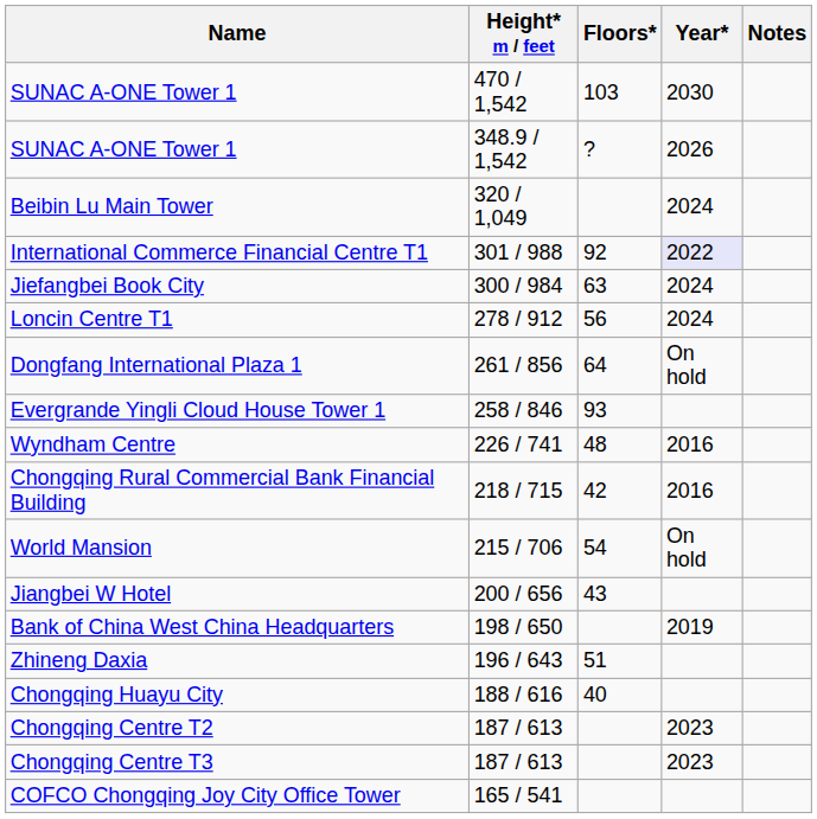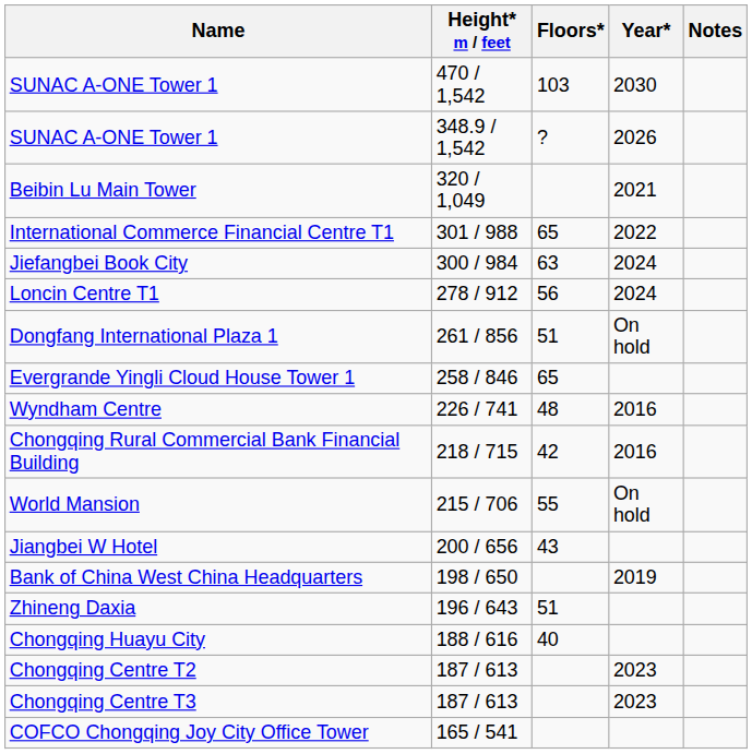 <table class="wikitable sortable">
 <tr>
 <th>Name</th>
 <th width="75px">Height*<br><small><a href='#'>m</a> / <a href='#'>feet</a></small></th>
 <th>Floors*</th>
 <th>Year*</th>
 <th class="unsortable">Notes</th>
 </tr>
 <tr>
 <td><a href='#'>SUNAC A-ONE Tower 1</a></td>
 <td>470 / 1,542</td>
 <td>103</td>
 <td>2030</td>
 <td></td>
 </tr>
 <tr>
 <td><a href='#'>SUNAC A-ONE Tower 1</a></td>
 <td>348.9 / 1,542</td>
 <td>?</td>
 <td>2026</td>
 <td></td>
 </tr>
 <tr>
 <td><a href='#'>Beibin Lu Main Tower</a></td>
 <td>320 / 1,049</td>
 <td></td>
-<td>2024</td>
+<td>2021</td>
 <td></td>
 </tr>
 <tr>
 <td><a href='#'>International Commerce Financial Centre T1</a></td>
 <td>301 / 988</td>
-<td>92</td>
-<td style="background: lavender;">2022</td>
+<td>65</td>
+<td>2022</td>
 <td></td>
 </tr>
 <tr>
 <td><a href='#'>Jiefangbei Book City</a></td>
 <td>300 / 984</td>
 <td>63</td>
 <td>2024</td>
 <td></td>
 </tr>
 <tr>
 <td><a href='#'>Loncin Centre T1</a></td>
 <td>278 / 912</td>
 <td>56</td>
 <td>2024</td>
 <td></td>
 </tr>
 <tr>
 <td><a href='#'>Dongfang International Plaza 1</a></td>
 <td>261 / 856</td>
-<td>64</td>
+<td>51</td>
 <td>On hold</td>
 <td></td>
 </tr>
 <tr>
 <td><a href='#'>Evergrande Yingli Cloud House Tower 1</a></td>
 <td>258 / 846</td>
-<td>93</td>
+<td>65</td>
 <td></td>
 <td></td>
 </tr>
 <tr>
 <td><a href='#'>Wyndham Centre</a></td>
 <td>226 / 741</td>
 <td>48</td>
 <td>2016</td>
 <td></td>
 </tr>
 <tr>
 <td><a href='#'>Chongqing Rural Commercial Bank Financial Building</a></td>
 <td>218 / 715</td>
 <td>42</td>
 <td>2016</td>
 <td></td>
 </tr>
 <tr>
 <td><a href='#'>World Mansion</a></td>
 <td>215 / 706</td>
-<td>54</td>
+<td>55</td>
 <td>On hold</td>
 <td></td>
 </tr>
 <tr>
 <td><a href='#'>Jiangbei W Hotel</a></td>
 <td>200 / 656</td>
 <td>43</td>
 <td></td>
 <td></td>
 </tr>
 <tr>
 <td><a href='#'>Bank of China West China Headquarters</a></td>
 <td>198 / 650</td>
 <td></td>
 <td>2019</td>
 <td></td>
 </tr>
 <tr>
 <td><a href='#'>Zhineng Daxia</a></td>
 <td>196 / 643</td>
 <td>51</td>
 <td></td>
 <td></td>
 </tr>
 <tr>
 <td><a href='#'>Chongqing Huayu City</a></td>
 <td>188 / 616</td>
 <td>40</td>
 <td></td>
 <td></td>
 </tr>
 <tr>
 <td><a href='#'>Chongqing Centre T2</a></td>
 <td>187 / 613</td>
 <td></td>
 <td>2023</td>
 <td></td>
 </tr>
 <tr>
 <td><a href='#'>Chongqing Centre T3</a></td>
 <td>187 / 613</td>
 <td></td>
 <td>2023</td>
 <td></td>
 </tr>
 <tr>
 <td><a href='#'>COFCO Chongqing Joy City Office Tower</a></td>
 <td>165 / 541</td>
 <td></td>
 <td></td>
 <td></td>
 </tr>
 </table>
